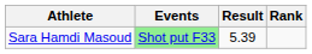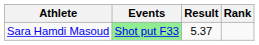 <table class=wikitable style="font-size:90%">
 <tr align=center>
 <th>Athlete</th>
 <th>Events</th>
 <th>Result</th>
 <th>Rank</th>
 </tr>
 <tr align=center>
 <td align=left><a href='#'>Sara Hamdi Masoud</a></td>
 <td align=left style="background: lightgreen;"><a href='#'>Shot put F33</a></td>
-<td>5.39</td>
+<td>5.37</td>
 <td></td>
 </tr>
 </table>
